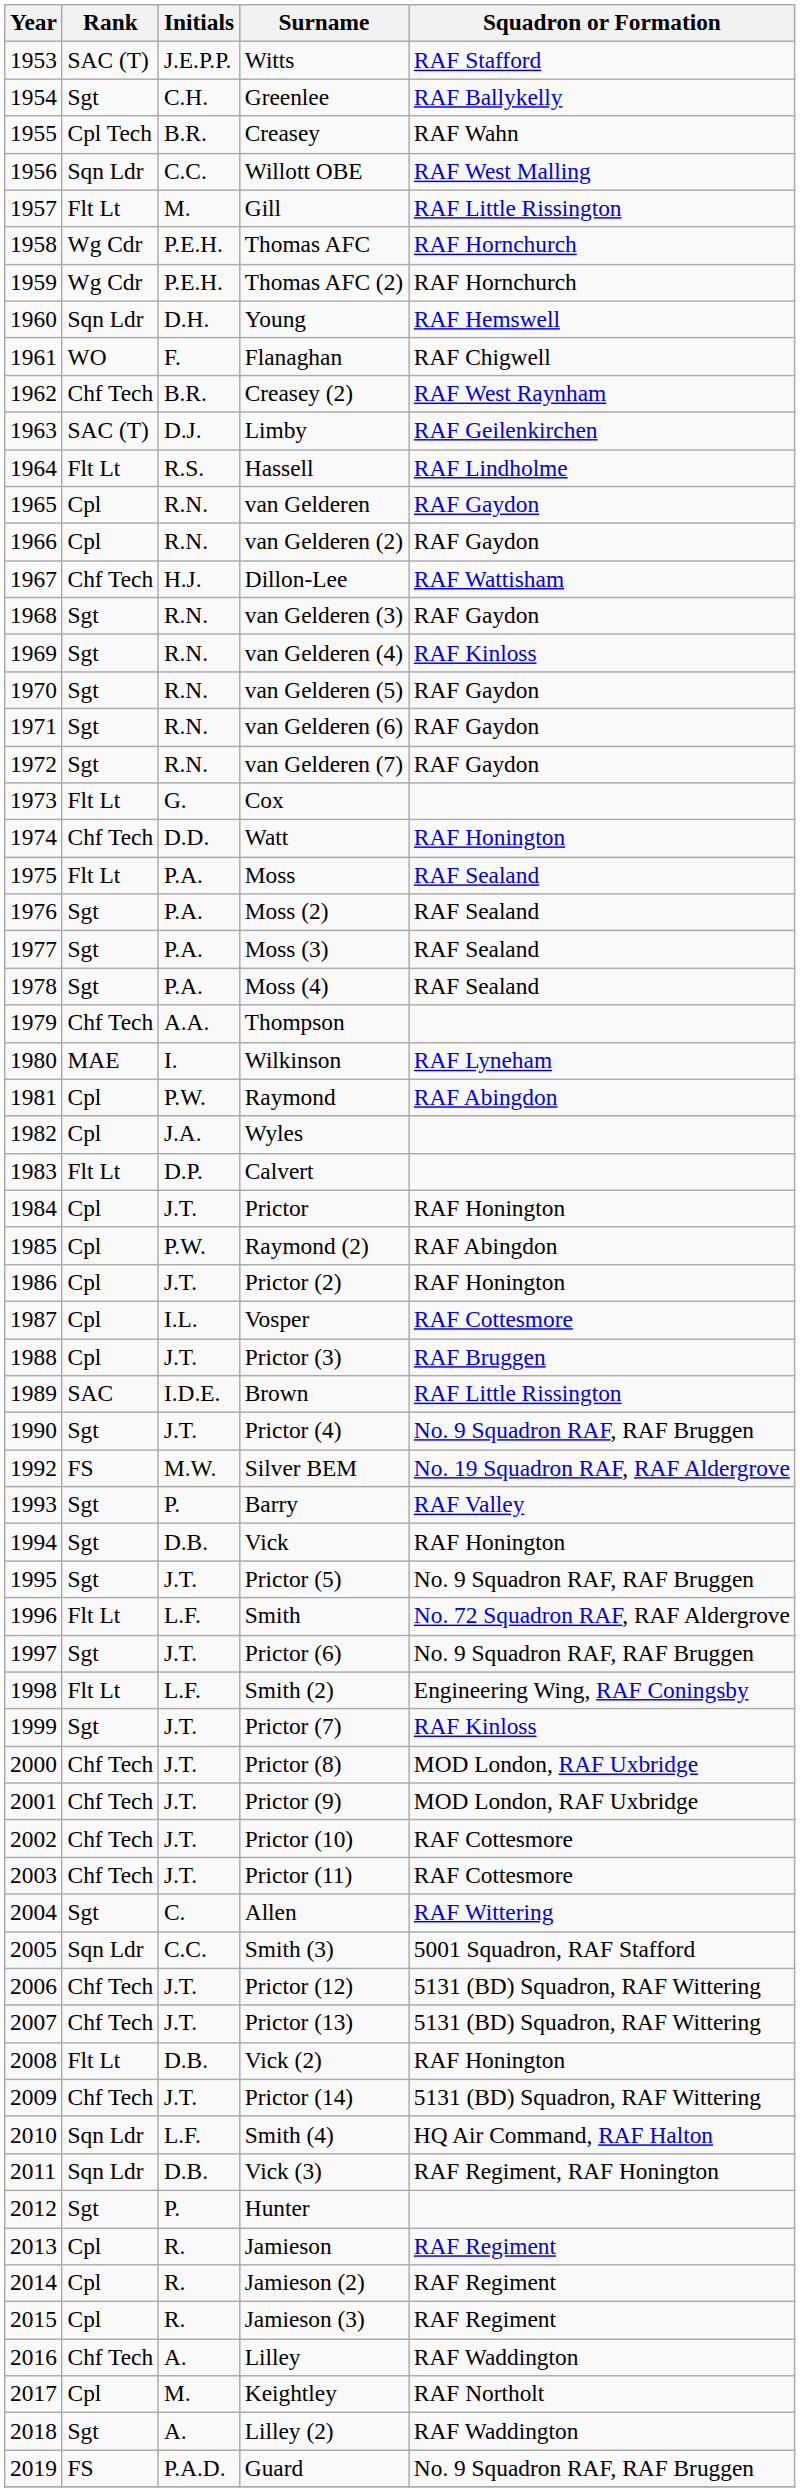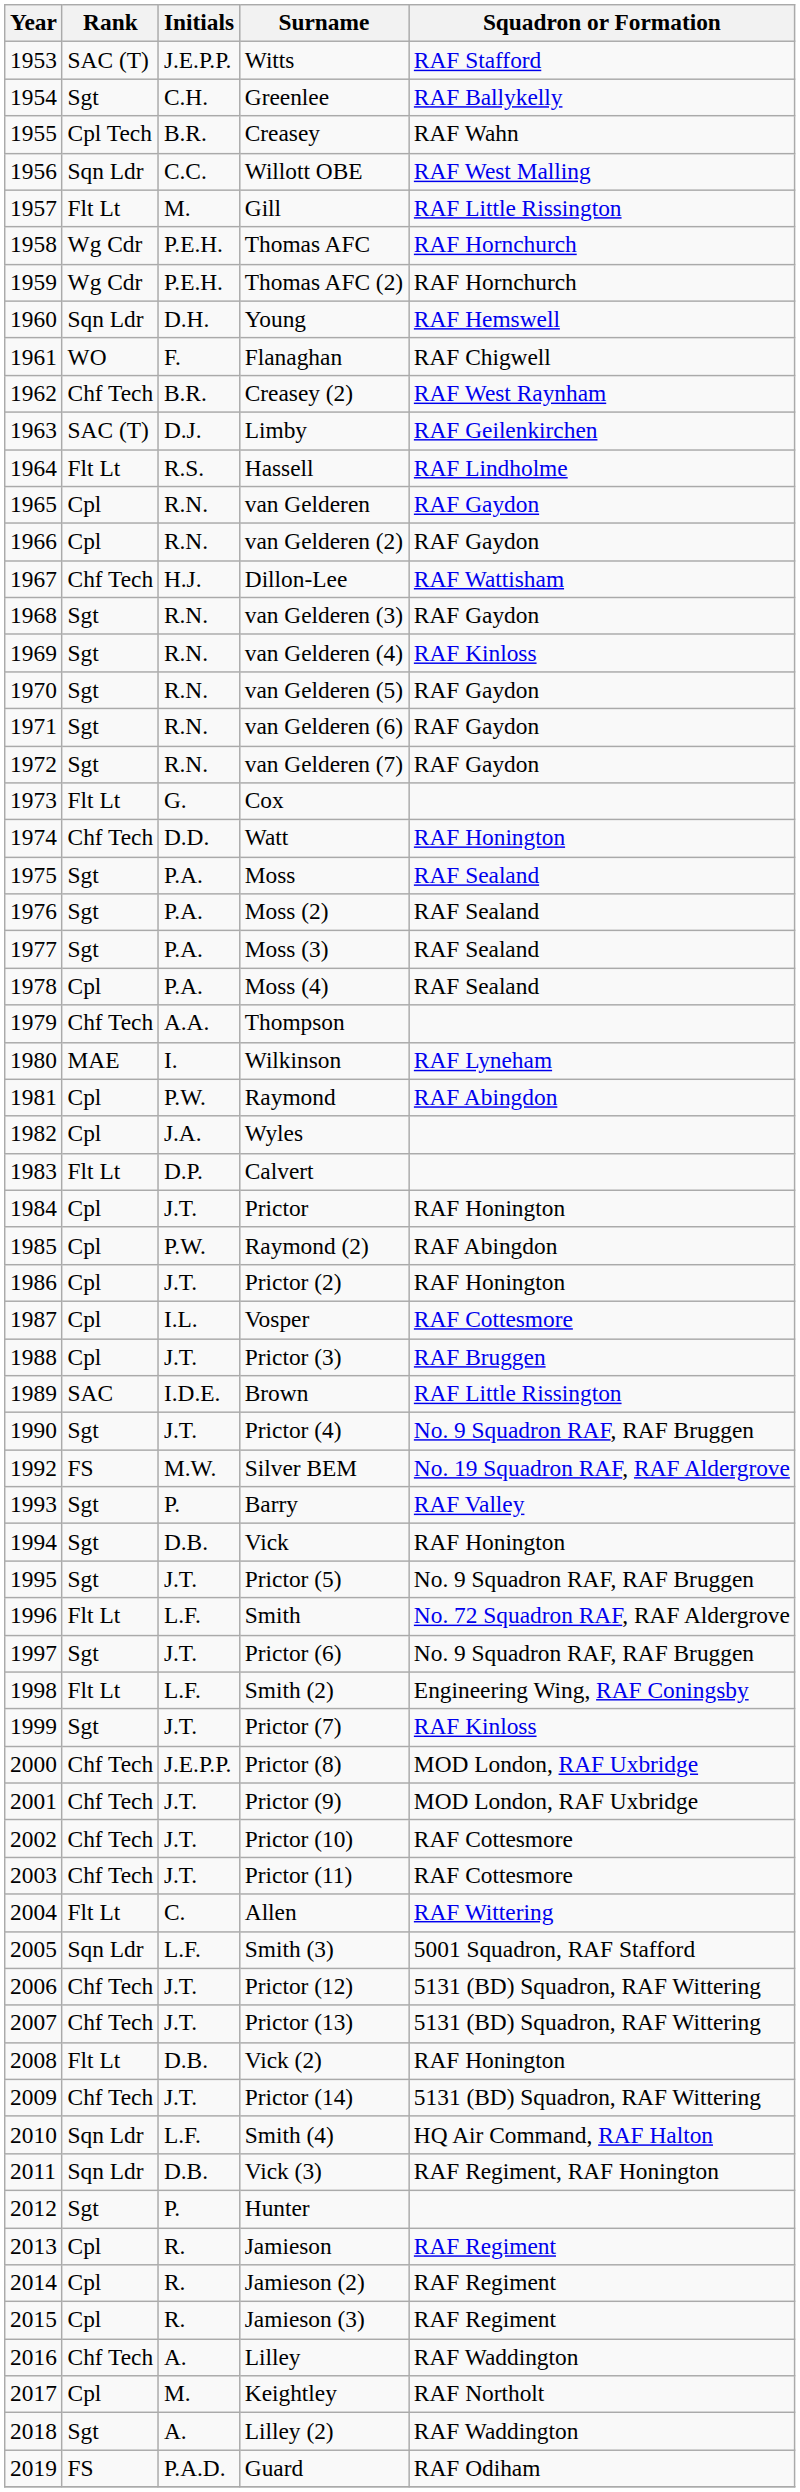 <table class="wikitable sortable collapsible" ">
 <tr>
 <th scope="row";>Year</th>
 <th scope="row";>Rank</th>
 <th scope="row";>Initials</th>
 <th scope="row";>Surname</th>
 <th scope="row";>Squadron or Formation</th>
 </tr>
 <tr>
 <td>1953</td>
 <td>SAC (T)</td>
 <td>J.E.P.P.</td>
 <td>Witts</td>
 <td><a href='#'>RAF Stafford</a></td>
 </tr>
 <tr>
 <td>1954</td>
 <td>Sgt</td>
 <td>C.H.</td>
 <td>Greenlee</td>
 <td><a href='#'>RAF Ballykelly</a></td>
 </tr>
 <tr>
 <td>1955</td>
 <td>Cpl Tech</td>
 <td>B.R.</td>
 <td>Creasey</td>
 <td>RAF Wahn</td>
 </tr>
 <tr>
 <td>1956</td>
 <td>Sqn Ldr</td>
 <td>C.C.</td>
 <td>Willott OBE</td>
 <td><a href='#'>RAF West Malling</a></td>
 </tr>
 <tr>
 <td>1957</td>
 <td>Flt Lt</td>
 <td>M.</td>
 <td>Gill</td>
 <td><a href='#'>RAF Little Rissington</a></td>
 </tr>
 <tr>
 <td>1958</td>
 <td>Wg Cdr</td>
 <td>P.E.H.</td>
 <td>Thomas AFC</td>
 <td><a href='#'>RAF Hornchurch</a></td>
 </tr>
 <tr>
 <td>1959</td>
 <td>Wg Cdr</td>
 <td>P.E.H.</td>
 <td>Thomas AFC (2)</td>
 <td>RAF Hornchurch</td>
 </tr>
 <tr>
 <td>1960</td>
 <td>Sqn Ldr</td>
 <td>D.H.</td>
 <td>Young</td>
 <td><a href='#'>RAF Hemswell</a></td>
 </tr>
 <tr>
 <td>1961</td>
 <td>WO</td>
 <td>F.</td>
 <td>Flanaghan</td>
 <td>RAF Chigwell</td>
 </tr>
 <tr>
 <td>1962</td>
 <td>Chf Tech</td>
 <td>B.R.</td>
 <td>Creasey (2)</td>
 <td><a href='#'>RAF West Raynham</a></td>
 </tr>
 <tr>
 <td>1963</td>
 <td>SAC (T)</td>
 <td>D.J.</td>
 <td>Limby</td>
 <td><a href='#'>RAF Geilenkirchen</a></td>
 </tr>
 <tr>
 <td>1964</td>
 <td>Flt Lt</td>
 <td>R.S.</td>
 <td>Hassell</td>
 <td><a href='#'>RAF Lindholme</a></td>
 </tr>
 <tr>
 <td>1965</td>
 <td>Cpl</td>
 <td>R.N.</td>
 <td>van Gelderen</td>
 <td><a href='#'>RAF Gaydon</a></td>
 </tr>
 <tr>
 <td>1966</td>
 <td>Cpl</td>
 <td>R.N.</td>
 <td>van Gelderen (2)</td>
 <td>RAF Gaydon</td>
 </tr>
 <tr>
 <td>1967</td>
 <td>Chf Tech</td>
 <td>H.J.</td>
 <td>Dillon-Lee</td>
 <td><a href='#'>RAF Wattisham</a></td>
 </tr>
 <tr>
 <td>1968</td>
 <td>Sgt</td>
 <td>R.N.</td>
 <td>van Gelderen (3)</td>
 <td>RAF Gaydon</td>
 </tr>
 <tr>
 <td>1969</td>
 <td>Sgt</td>
 <td>R.N.</td>
 <td>van Gelderen (4)</td>
 <td><a href='#'>RAF Kinloss</a></td>
 </tr>
 <tr>
 <td>1970</td>
 <td>Sgt</td>
 <td>R.N.</td>
 <td>van Gelderen (5)</td>
 <td>RAF Gaydon</td>
 </tr>
 <tr>
 <td>1971</td>
 <td>Sgt</td>
 <td>R.N.</td>
 <td>van Gelderen (6)</td>
 <td>RAF Gaydon</td>
 </tr>
 <tr>
 <td>1972</td>
 <td>Sgt</td>
 <td>R.N.</td>
 <td>van Gelderen (7)</td>
 <td>RAF Gaydon</td>
 </tr>
 <tr>
 <td>1973</td>
 <td>Flt Lt</td>
 <td>G.</td>
 <td>Cox</td>
 <td></td>
 </tr>
 <tr>
 <td>1974</td>
 <td>Chf Tech</td>
 <td>D.D.</td>
 <td>Watt</td>
 <td><a href='#'>RAF Honington</a></td>
 </tr>
 <tr>
 <td>1975</td>
-<td>Flt Lt</td>
+<td>Sgt</td>
 <td>P.A.</td>
 <td>Moss</td>
 <td><a href='#'>RAF Sealand</a></td>
 </tr>
 <tr>
 <td>1976</td>
 <td>Sgt</td>
 <td>P.A.</td>
 <td>Moss (2)</td>
 <td>RAF Sealand</td>
 </tr>
 <tr>
 <td>1977</td>
 <td>Sgt</td>
 <td>P.A.</td>
 <td>Moss (3)</td>
 <td>RAF Sealand</td>
 </tr>
 <tr>
 <td>1978</td>
-<td>Sgt</td>
+<td>Cpl</td>
 <td>P.A.</td>
 <td>Moss (4)</td>
 <td>RAF Sealand</td>
 </tr>
 <tr>
 <td>1979</td>
 <td>Chf Tech</td>
 <td>A.A.</td>
 <td>Thompson</td>
 <td></td>
 </tr>
 <tr>
 <td>1980</td>
 <td>MAE</td>
 <td>I.</td>
 <td>Wilkinson</td>
 <td><a href='#'>RAF Lyneham</a></td>
 </tr>
 <tr>
 <td>1981</td>
 <td>Cpl</td>
 <td>P.W.</td>
 <td>Raymond</td>
 <td><a href='#'>RAF Abingdon</a></td>
 </tr>
 <tr>
 <td>1982</td>
 <td>Cpl</td>
 <td>J.A.</td>
 <td>Wyles</td>
 <td></td>
 </tr>
 <tr>
 <td>1983</td>
 <td>Flt Lt</td>
 <td>D.P.</td>
 <td>Calvert</td>
 <td></td>
 </tr>
 <tr>
 <td>1984</td>
 <td>Cpl</td>
 <td>J.T.</td>
 <td>Prictor</td>
 <td>RAF Honington</td>
 </tr>
 <tr>
 <td>1985</td>
 <td>Cpl</td>
 <td>P.W.</td>
 <td>Raymond (2)</td>
 <td>RAF Abingdon</td>
 </tr>
 <tr>
 <td>1986</td>
 <td>Cpl</td>
 <td>J.T.</td>
 <td>Prictor (2)</td>
 <td>RAF Honington</td>
 </tr>
 <tr>
 <td>1987</td>
 <td>Cpl</td>
 <td>I.L.</td>
 <td>Vosper</td>
 <td><a href='#'>RAF Cottesmore</a></td>
 </tr>
 <tr>
 <td>1988</td>
 <td>Cpl</td>
 <td>J.T.</td>
 <td>Prictor (3)</td>
 <td><a href='#'>RAF Bruggen</a></td>
 </tr>
 <tr>
 <td>1989</td>
 <td>SAC</td>
 <td>I.D.E.</td>
 <td>Brown</td>
 <td><a href='#'>RAF Little Rissington</a></td>
 </tr>
 <tr>
 <td>1990</td>
 <td>Sgt</td>
 <td>J.T.</td>
 <td>Prictor (4)</td>
 <td><a href='#'>No. 9 Squadron RAF</a>, RAF Bruggen</td>
 </tr>
 <tr>
 <td>1992</td>
 <td>FS</td>
 <td>M.W.</td>
 <td>Silver BEM</td>
 <td><a href='#'>No. 19 Squadron RAF</a>, <a href='#'>RAF Aldergrove</a></td>
 </tr>
 <tr>
 <td>1993</td>
 <td>Sgt</td>
 <td>P.</td>
 <td>Barry</td>
 <td><a href='#'>RAF Valley</a></td>
 </tr>
 <tr>
 <td>1994</td>
 <td>Sgt</td>
 <td>D.B.</td>
 <td>Vick</td>
 <td>RAF Honington</td>
 </tr>
 <tr>
 <td>1995</td>
 <td>Sgt</td>
 <td>J.T.</td>
 <td>Prictor (5)</td>
 <td>No. 9 Squadron RAF, RAF Bruggen</td>
 </tr>
 <tr>
 <td>1996</td>
 <td>Flt Lt</td>
 <td>L.F.</td>
 <td>Smith</td>
 <td><a href='#'>No. 72 Squadron RAF</a>, RAF Aldergrove</td>
 </tr>
 <tr>
 <td>1997</td>
 <td>Sgt</td>
 <td>J.T.</td>
 <td>Prictor (6)</td>
 <td>No. 9 Squadron RAF, RAF Bruggen</td>
 </tr>
 <tr>
 <td>1998</td>
 <td>Flt Lt</td>
 <td>L.F.</td>
 <td>Smith (2)</td>
 <td>Engineering Wing, <a href='#'>RAF Coningsby</a></td>
 </tr>
 <tr>
 <td>1999</td>
 <td>Sgt</td>
 <td>J.T.</td>
 <td>Prictor (7)</td>
 <td><a href='#'>RAF Kinloss</a></td>
 </tr>
 <tr>
 <td>2000</td>
 <td>Chf Tech</td>
-<td>J.T.</td>
+<td>J.E.P.P.</td>
 <td>Prictor (8)</td>
 <td>MOD London, <a href='#'>RAF Uxbridge</a></td>
 </tr>
 <tr>
 <td>2001</td>
 <td>Chf Tech</td>
 <td>J.T.</td>
 <td>Prictor (9)</td>
 <td>MOD London, RAF Uxbridge</td>
 </tr>
 <tr>
 <td>2002</td>
 <td>Chf Tech</td>
 <td>J.T.</td>
 <td>Prictor (10)</td>
 <td>RAF Cottesmore</td>
 </tr>
 <tr>
 <td>2003</td>
 <td>Chf Tech</td>
 <td>J.T.</td>
 <td>Prictor (11)</td>
 <td>RAF Cottesmore</td>
 </tr>
 <tr>
 <td>2004</td>
-<td>Sgt</td>
+<td>Flt Lt</td>
 <td>C.</td>
 <td>Allen</td>
 <td><a href='#'>RAF Wittering</a></td>
 </tr>
 <tr>
 <td>2005</td>
 <td>Sqn Ldr</td>
-<td>C.C.</td>
+<td>L.F.</td>
 <td>Smith (3)</td>
 <td>5001 Squadron, RAF Stafford</td>
 </tr>
 <tr>
 <td>2006</td>
 <td>Chf Tech</td>
 <td>J.T.</td>
 <td>Prictor (12)</td>
 <td>5131 (BD) Squadron, RAF Wittering</td>
 </tr>
 <tr>
 <td>2007</td>
 <td>Chf Tech</td>
 <td>J.T.</td>
 <td>Prictor (13)</td>
 <td>5131 (BD) Squadron, RAF Wittering</td>
 </tr>
 <tr>
 <td>2008</td>
 <td>Flt Lt</td>
 <td>D.B.</td>
 <td>Vick (2)</td>
 <td>RAF Honington</td>
 </tr>
 <tr>
 <td>2009</td>
 <td>Chf Tech</td>
 <td>J.T.</td>
 <td>Prictor (14)</td>
 <td>5131 (BD) Squadron, RAF Wittering</td>
 </tr>
 <tr>
 <td>2010</td>
 <td>Sqn Ldr</td>
 <td>L.F.</td>
 <td>Smith (4)</td>
 <td>HQ Air Command, <a href='#'>RAF Halton</a></td>
 </tr>
 <tr>
 <td>2011</td>
 <td>Sqn Ldr</td>
 <td>D.B.</td>
 <td>Vick (3)</td>
 <td>RAF Regiment, RAF Honington</td>
 </tr>
 <tr>
 <td>2012</td>
 <td>Sgt</td>
 <td>P.</td>
 <td>Hunter</td>
 <td></td>
 </tr>
 <tr>
 <td>2013</td>
 <td>Cpl</td>
 <td>R.</td>
 <td>Jamieson</td>
 <td><a href='#'>RAF Regiment</a></td>
 </tr>
 <tr>
 <td>2014</td>
 <td>Cpl</td>
 <td>R.</td>
 <td>Jamieson (2)</td>
 <td>RAF Regiment</td>
 </tr>
 <tr>
 <td>2015</td>
 <td>Cpl</td>
 <td>R.</td>
 <td>Jamieson (3)</td>
 <td>RAF Regiment</td>
 </tr>
 <tr>
 <td>2016</td>
 <td>Chf Tech</td>
 <td>A.</td>
 <td>Lilley</td>
 <td>RAF Waddington</td>
 </tr>
 <tr>
 <td>2017</td>
 <td>Cpl</td>
 <td>M.</td>
 <td>Keightley</td>
 <td>RAF Northolt</td>
 </tr>
 <tr>
 <td>2018</td>
 <td>Sgt</td>
 <td>A.</td>
 <td>Lilley (2)</td>
 <td>RAF Waddington</td>
 </tr>
 <tr>
 <td>2019</td>
 <td>FS</td>
 <td>P.A.D.</td>
 <td>Guard</td>
-<td>No. 9 Squadron RAF, RAF Bruggen</td>
+<td>RAF Odiham</td>
 </tr>
 <tr>
 </tr>
 </table>
